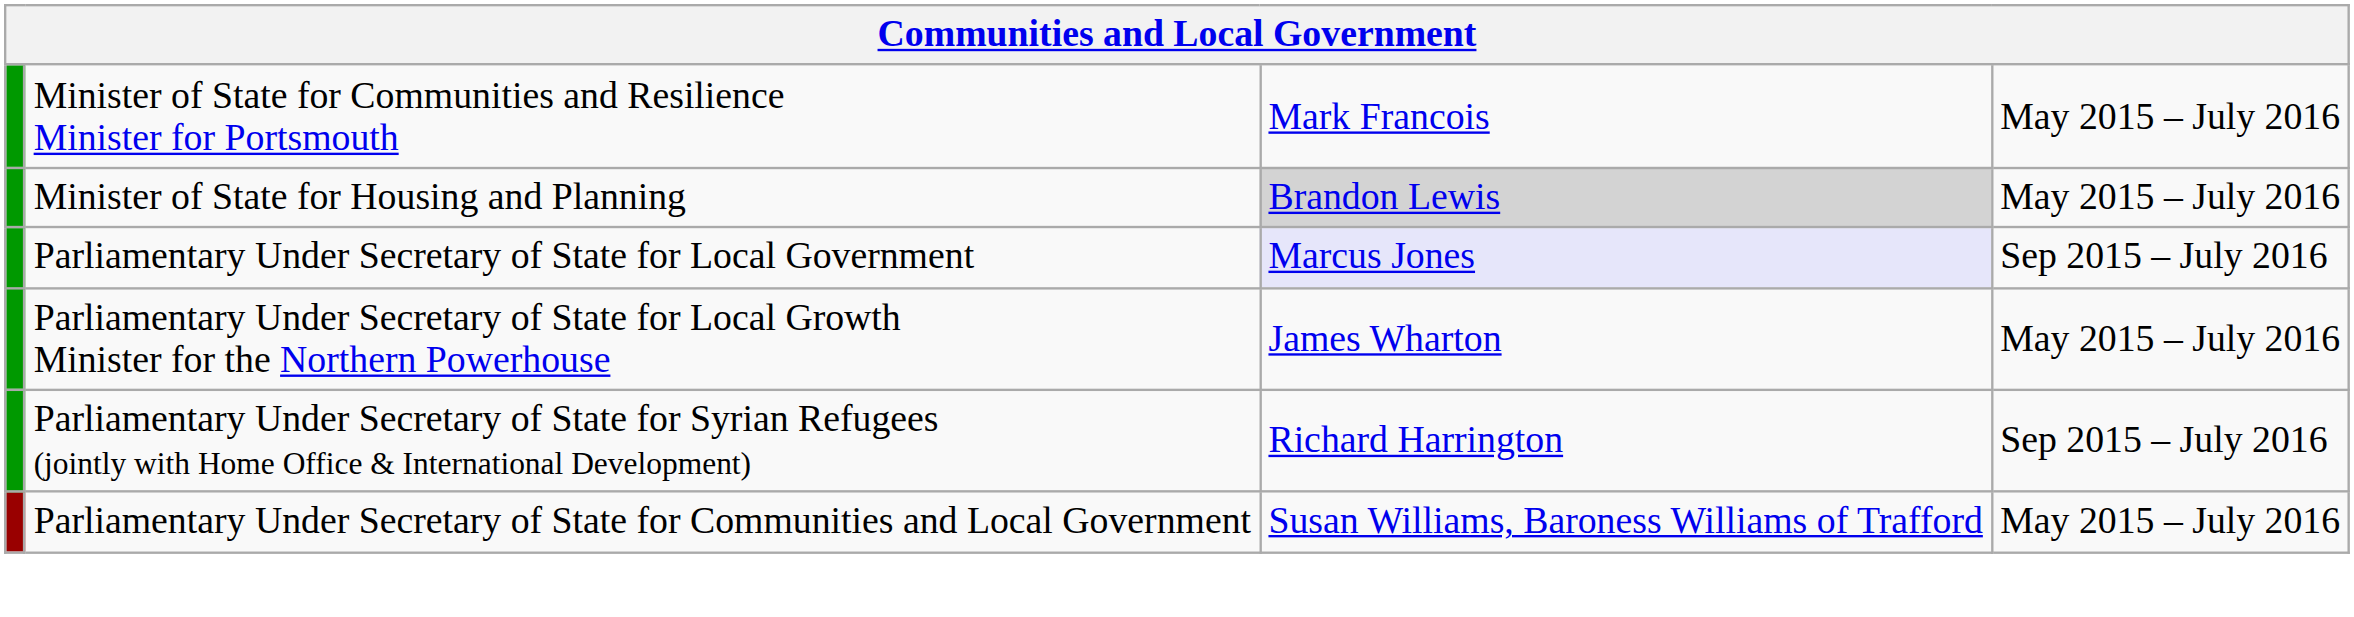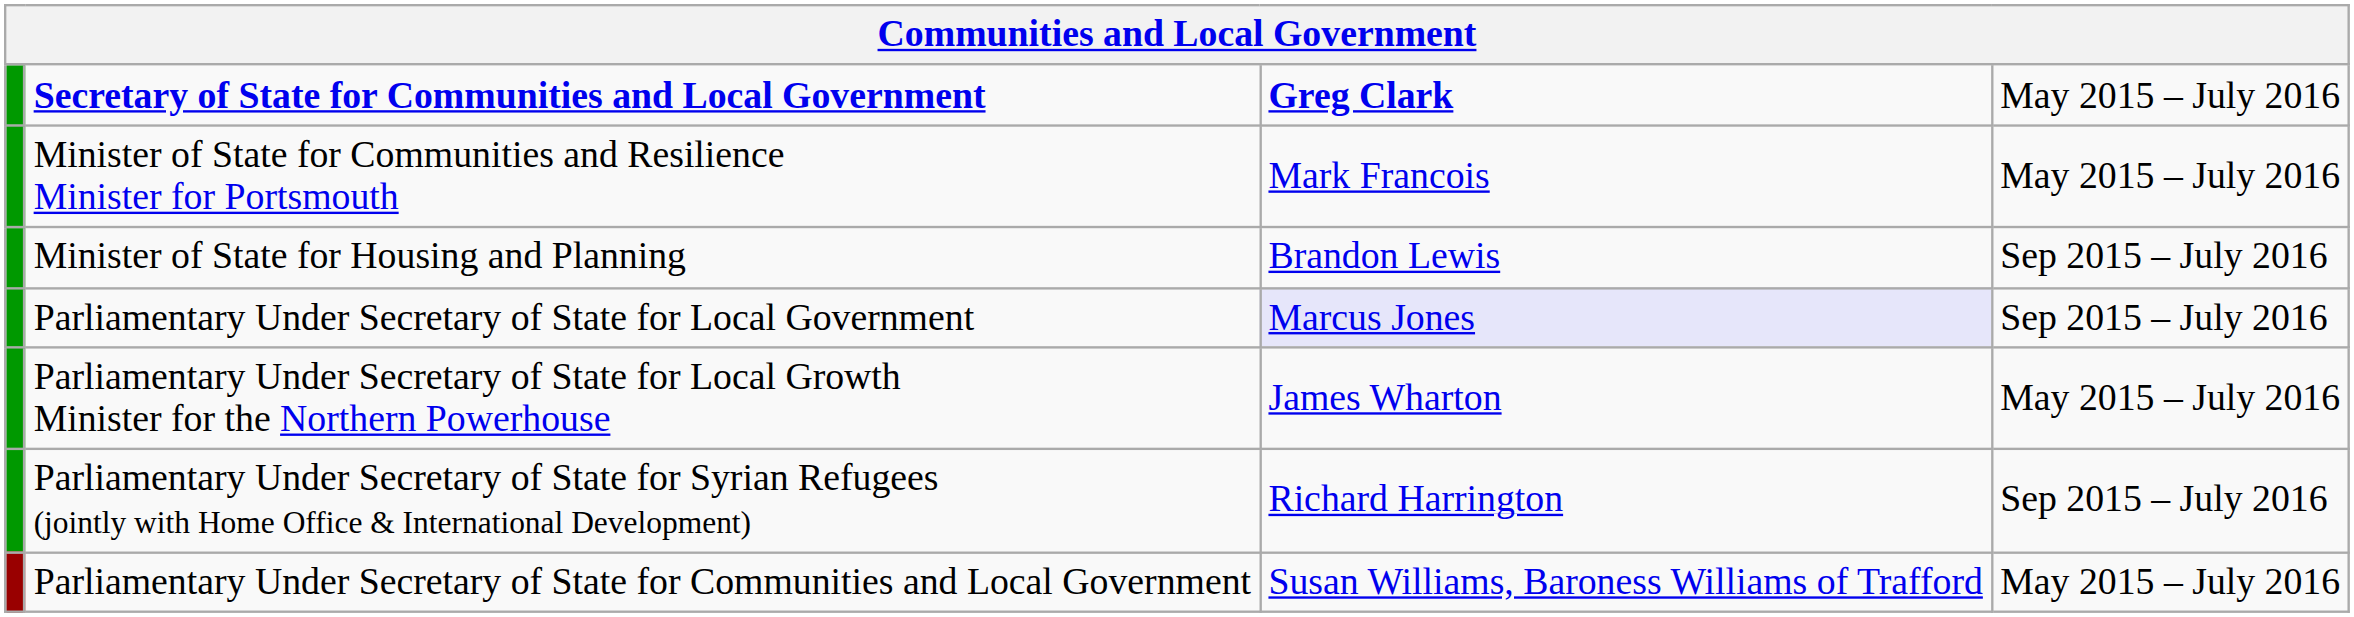 <table class="wikitable">
 <tr>
 <th colspan=4><a href='#'>Communities and Local Government</a></th>
+</tr>
+<tr>
+<td style="width:1px; background:#090;"></td>
+<td><strong><a href='#'>Secretary of State for Communities and Local Government</a></strong></td>
+<td><strong><a href='#'>Greg Clark</a></strong></td>
+<td>May 2015 – July 2016</td>
 </tr>
 <tr>
 <td style="width:1px; background:#090;"></td>
 <td>Minister of State for Communities and Resilience<br><a href='#'>Minister for Portsmouth</a></td>
 <td><a href='#'>Mark Francois</a></td>
 <td>May 2015 – July 2016</td>
 </tr>
 <tr>
 <td style="width:1px; background:#090;"></td>
 <td>Minister of State for Housing and Planning</td>
-<td style="background: lightgrey;"><a href='#'>Brandon Lewis</a></td>
-<td>May 2015 – July 2016</td>
+<td><a href='#'>Brandon Lewis</a></td>
+<td>Sep 2015 – July 2016</td>
 </tr>
 <tr>
 <td style="width:1px; background:#090;"></td>
 <td>Parliamentary Under Secretary of State for Local Government</td>
 <td style="background: lavender;"><a href='#'>Marcus Jones</a></td>
 <td>Sep 2015 – July 2016</td>
 </tr>
 <tr>
 <td style="width:1px; background:#090;"></td>
 <td>Parliamentary Under Secretary of State for Local Growth<br>Minister for the <a href='#'>Northern Powerhouse</a></td>
 <td><a href='#'>James Wharton</a></td>
 <td>May 2015 – July 2016</td>
 </tr>
 <tr>
 <td style="width:1px; background:#090;"></td>
 <td>Parliamentary Under Secretary of State for Syrian Refugees<br><small>(jointly with Home Office & International Development)</small></td>
 <td><a href='#'>Richard Harrington</a></td>
 <td>Sep 2015 – July 2016</td>
 </tr>
 <tr>
 <td style="width:1px; background:#900;"></td>
 <td>Parliamentary Under Secretary of State for Communities and Local Government</td>
 <td><a href='#'>Susan Williams, Baroness Williams of Trafford</a></td>
 <td>May 2015 – July 2016</td>
 </tr>
 </table>
